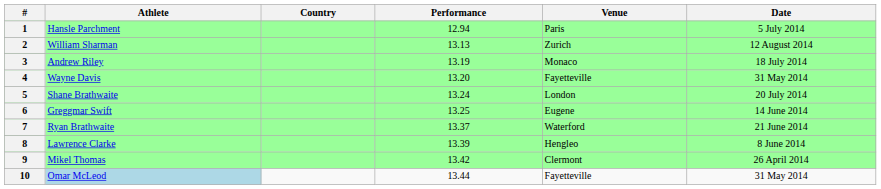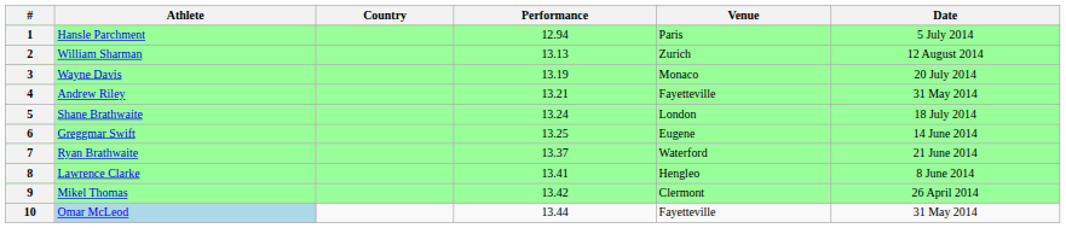 <table class="wikitable" width=100% style="font-size:90%; text-align:center;">
 <tr>
 <th>#</th>
 <th>Athlete</th>
 <th>Country</th>
 <th>Performance</th>
 <th>Venue</th>
 <th>Date</th>
 </tr>
 <tr bgcolor="99FF99">
 <th>1</th>
 <td align=left><a href='#'>Hansle Parchment</a></td>
 <td align=left></td>
 <td>12.94</td>
 <td align=left> Paris</td>
 <td>5 July 2014</td>
 </tr>
 <tr bgcolor="99FF99">
 <th>2</th>
 <td align=left><a href='#'>William Sharman</a></td>
 <td align=left></td>
 <td>13.13</td>
 <td align=left> Zurich</td>
 <td>12 August 2014</td>
 </tr>
 <tr bgcolor="99FF99">
 <th>3</th>
-<td align=left><a href='#'>Andrew Riley</a></td>
+<td align=left><a href='#'>Wayne Davis</a></td>
 <td align=left></td>
 <td>13.19</td>
 <td align=left> Monaco</td>
-<td>18 July 2014</td>
+<td>20 July 2014</td>
 </tr>
 <tr bgcolor="99FF99">
 <th>4</th>
-<td align=left><a href='#'>Wayne Davis</a></td>
+<td align=left><a href='#'>Andrew Riley</a></td>
 <td align=left></td>
-<td>13.20</td>
+<td>13.21</td>
 <td align=left> Fayetteville</td>
 <td>31 May 2014</td>
 </tr>
 <tr bgcolor="99FF99">
 <th>5</th>
 <td align=left><a href='#'>Shane Brathwaite</a></td>
 <td align=left></td>
 <td>13.24</td>
 <td align=left> London</td>
-<td>20 July 2014</td>
+<td>18 July 2014</td>
 </tr>
 <tr bgcolor="99FF99">
 <th>6</th>
 <td align=left><a href='#'>Greggmar Swift</a></td>
 <td align=left></td>
 <td>13.25</td>
 <td align=left> Eugene</td>
 <td>14 June 2014</td>
 </tr>
 <tr bgcolor="99FF99">
 <th>7</th>
 <td align=left><a href='#'>Ryan Brathwaite</a></td>
 <td align=left></td>
 <td>13.37</td>
 <td align=left> Waterford</td>
 <td>21 June 2014</td>
 </tr>
 <tr bgcolor="99FF99">
 <th>8</th>
 <td align=left><a href='#'>Lawrence Clarke</a></td>
 <td align=left></td>
-<td>13.39</td>
+<td>13.41</td>
 <td align=left> Hengleo</td>
 <td>8 June 2014</td>
 </tr>
 <tr bgcolor="99FF99">
 <th>9</th>
 <td align=left><a href='#'>Mikel Thomas</a></td>
 <td align=left></td>
 <td>13.42</td>
 <td align=left> Clermont</td>
 <td>26 April 2014</td>
 </tr>
 <tr>
 <th>10</th>
 <td align=left style="background: lightblue;"><a href='#'>Omar McLeod</a></td>
 <td align=left></td>
 <td>13.44</td>
 <td align=left> Fayetteville</td>
 <td>31 May 2014</td>
 </tr>
 </table>
